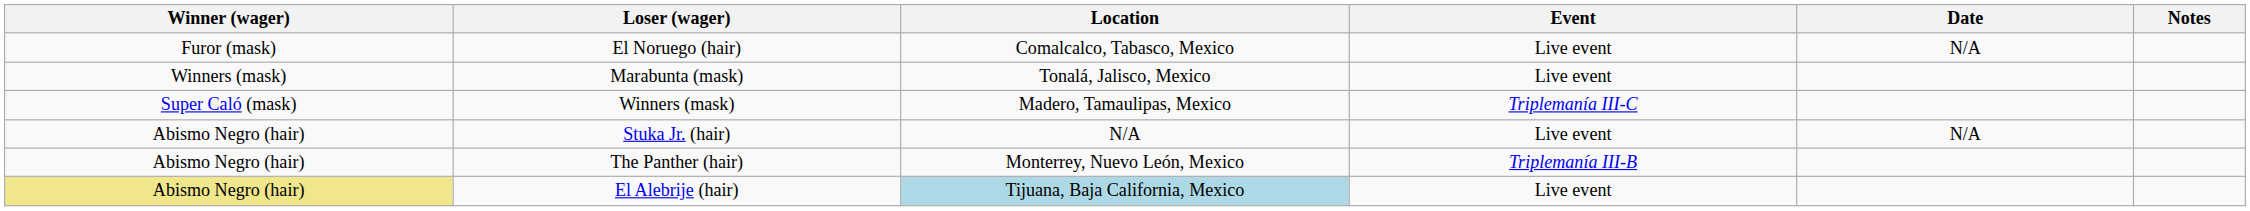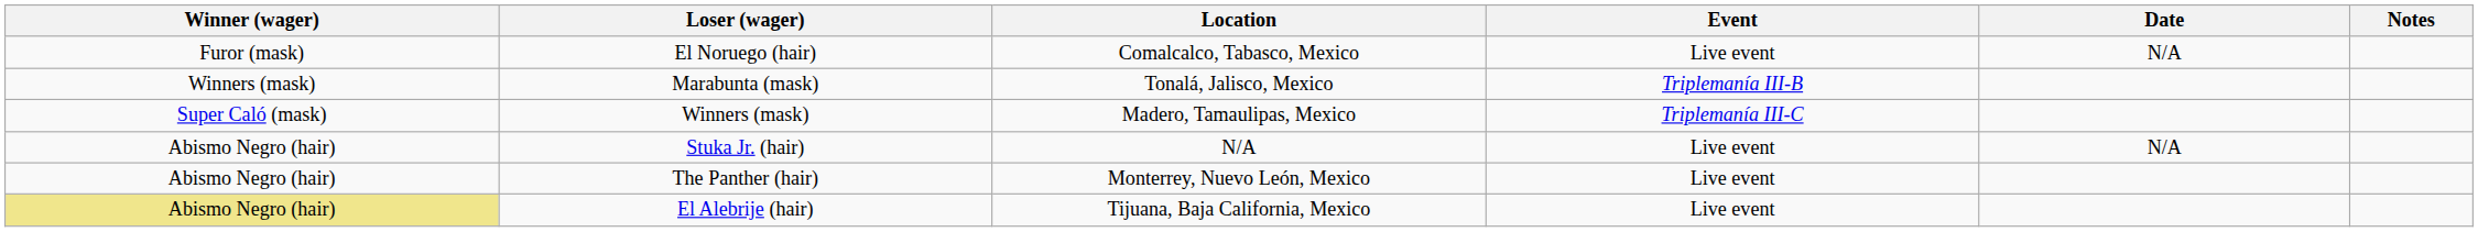 <table class="wikitable sortable" width=100%  style="text-align: center">
 <tr>
 <th width=20% scope="col">Winner (wager)</th>
 <th width=20% scope="col">Loser (wager)</th>
 <th width=20% scope="col">Location</th>
 <th width=20% scope="col">Event</th>
 <th width=15% scope="col">Date</th>
 <th class="unsortable" width=5% scope="col">Notes</th>
 </tr>
 <tr>
 <td>Furor (mask)</td>
 <td>El Noruego (hair)</td>
 <td>Comalcalco, Tabasco, Mexico</td>
 <td>Live event</td>
 <td>N/A</td>
 <td></td>
 </tr>
 <tr>
 <td>Winners (mask)</td>
 <td>Marabunta (mask)</td>
 <td>Tonalá, Jalisco, Mexico</td>
-<td>Live event</td>
+<td><em><a href='#'>Triplemanía III-B</a></em></td>
 <td></td>
 <td></td>
 </tr>
 <tr>
 <td><a href='#'>Super Caló</a> (mask)</td>
 <td>Winners (mask)</td>
 <td>Madero, Tamaulipas, Mexico</td>
 <td><em><a href='#'>Triplemanía III-C</a></em></td>
 <td></td>
 <td></td>
 </tr>
 <tr>
 <td>Abismo Negro (hair)</td>
 <td><a href='#'>Stuka Jr.</a> (hair)</td>
 <td>N/A</td>
 <td>Live event</td>
 <td>N/A</td>
 <td></td>
 </tr>
 <tr>
 <td>Abismo Negro (hair)</td>
 <td>The Panther (hair)</td>
 <td>Monterrey, Nuevo León, Mexico</td>
-<td><em><a href='#'>Triplemanía III-B</a></em></td>
+<td>Live event</td>
 <td></td>
 <td></td>
 </tr>
 <tr>
 <td style="background: khaki;">Abismo Negro (hair)</td>
 <td><a href='#'>El Alebrije</a> (hair)</td>
-<td style="background: lightblue;">Tijuana, Baja California, Mexico</td>
+<td>Tijuana, Baja California, Mexico</td>
 <td>Live event</td>
 <td></td>
 <td></td>
 </tr>
 </table>
